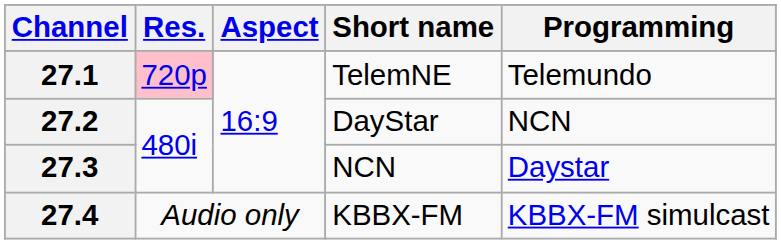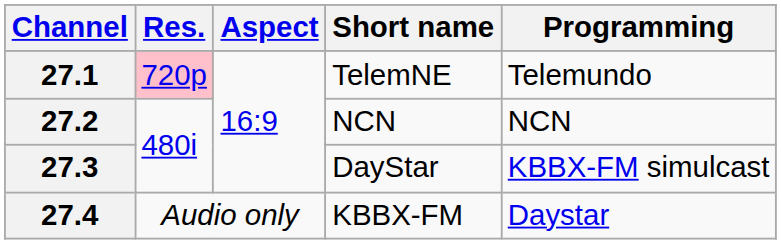 <table class="wikitable">
 <tr>
 <th scope="col"><a href='#'>Channel</a></th>
 <th scope="col"><a href='#'>Res.</a></th>
 <th scope="col"><a href='#'>Aspect</a></th>
 <th scope="col">Short name</th>
 <th scope="col">Programming</th>
 </tr>
 <tr>
 <th scope="row">27.1</th>
 <td style="background: pink;"><a href='#'>720p</a></td>
 <td rowspan="3"><a href='#'>16:9</a></td>
 <td>TelemNE</td>
 <td>Telemundo</td>
 </tr>
 <tr>
 <th scope="row">27.2</th>
 <td rowspan="2"><a href='#'>480i</a></td>
-<td>DayStar</td>
+<td>NCN</td>
 <td>NCN</td>
 </tr>
 <tr>
 <th scope="row">27.3</th>
-<td>NCN</td>
-<td><a href='#'>Daystar</a></td>
+<td>DayStar</td>
+<td><a href='#'>KBBX-FM</a> simulcast</td>
 </tr>
 <tr>
 <th scope="row">27.4</th>
 <td colspan="2" style="text-align: center;"><em>Audio only</em></td>
 <td>KBBX-FM</td>
-<td><a href='#'>KBBX-FM</a> simulcast</td>
+<td><a href='#'>Daystar</a></td>
 </tr>
 </table>
